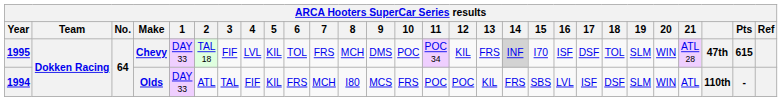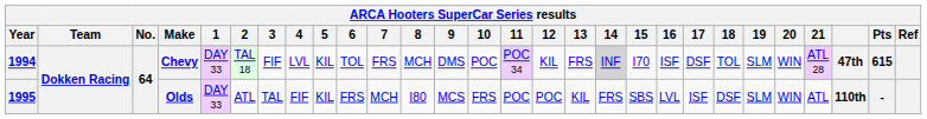 <table class="wikitable" style="text-align:center; font-size:75%">
 <tr>
 <th colspan=45><a href='#'>ARCA Hooters SuperCar Series</a> results</th>
 </tr>
 <tr>
 <th>Year</th>
 <th>Team</th>
 <th>No.</th>
 <th>Make</th>
 <th>1</th>
 <th>2</th>
 <th>3</th>
 <th>4</th>
 <th>5</th>
 <th>6</th>
 <th>7</th>
 <th>8</th>
 <th>9</th>
 <th>10</th>
 <th>11</th>
 <th>12</th>
 <th>13</th>
 <th>14</th>
 <th>15</th>
 <th>16</th>
 <th>17</th>
 <th>18</th>
 <th>19</th>
 <th>20</th>
 <th>21</th>
 <th></th>
 <th>Pts</th>
 <th>Ref</th>
 </tr>
 <tr>
-<th><a href='#'>1995</a></th>
+<th><a href='#'>1994</a></th>
 <th rowspan=2><a href='#'>Dokken Racing</a></th>
 <th rowspan=2>64</th>
 <th><a href='#'>Chevy</a></th>
 <td style="background:#EFCFFF;"><a href='#'>DAY</a><br><small>33</small></td>
 <td style="background:#DFFFDF;"><a href='#'>TAL</a><br><small>18</small></td>
 <td><a href='#'>FIF</a></td>
 <td><a href='#'>LVL</a></td>
 <td><a href='#'>KIL</a></td>
 <td><a href='#'>TOL</a></td>
 <td><a href='#'>FRS</a></td>
 <td><a href='#'>MCH</a></td>
 <td><a href='#'>DMS</a></td>
 <td><a href='#'>POC</a></td>
 <td style="background:#EFCFFF;"><a href='#'>POC</a><br><small>34</small></td>
 <td><a href='#'>KIL</a></td>
 <td><a href='#'>FRS</a></td>
 <td style="background: lightgrey;"><a href='#'>INF</a></td>
 <td><a href='#'>I70</a></td>
 <td><a href='#'>ISF</a></td>
 <td><a href='#'>DSF</a></td>
 <td><a href='#'>TOL</a></td>
 <td><a href='#'>SLM</a></td>
 <td><a href='#'>WIN</a></td>
 <td style="background:#EFCFFF;"><a href='#'>ATL</a><br><small>28</small></td>
 <th>47th</th>
 <th>615</th>
 <th></th>
 </tr>
 <tr>
-<th><a href='#'>1994</a></th>
+<th><a href='#'>1995</a></th>
 <th><a href='#'>Olds</a></th>
 <td style="background:#EFCFFF;"><a href='#'>DAY</a><br><small>33</small></td>
 <td><a href='#'>ATL</a></td>
 <td><a href='#'>TAL</a></td>
 <td><a href='#'>FIF</a></td>
 <td><a href='#'>KIL</a></td>
 <td><a href='#'>FRS</a></td>
 <td><a href='#'>MCH</a></td>
 <td><a href='#'>I80</a></td>
 <td><a href='#'>MCS</a></td>
 <td><a href='#'>FRS</a></td>
 <td><a href='#'>POC</a></td>
 <td><a href='#'>POC</a></td>
 <td><a href='#'>KIL</a></td>
 <td><a href='#'>FRS</a></td>
 <td><a href='#'>SBS</a></td>
 <td><a href='#'>LVL</a></td>
 <td><a href='#'>ISF</a></td>
 <td><a href='#'>DSF</a></td>
 <td><a href='#'>SLM</a></td>
 <td><a href='#'>WIN</a></td>
 <td><a href='#'>ATL</a></td>
 <th>110th</th>
 <th>-</th>
 <th></th>
 </tr>
 </table>
